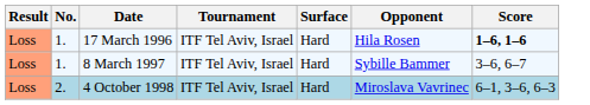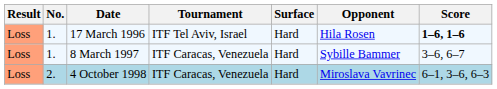 <table class="sortable wikitable" style=font-size:97%>
 <tr>
 <th>Result</th>
 <th>No.</th>
 <th>Date</th>
 <th>Tournament</th>
 <th>Surface</th>
 <th>Opponent</th>
 <th class="unsortable">Score</th>
 </tr>
 <tr bgcolor="#f0f8ff">
 <td style="background:#ffa07a;">Loss</td>
 <td>1.</td>
 <td>17 March 1996</td>
 <td>ITF Tel Aviv, Israel</td>
 <td>Hard</td>
 <td> <a href='#'>Hila Rosen</a></td>
 <td><strong>1–6, 1–6</strong></td>
 </tr>
 <tr style="background:#f0f8ff;">
 <td style="background:#ffa07a;">Loss</td>
 <td>1.</td>
 <td>8 March 1997</td>
-<td>ITF Tel Aviv, Israel</td>
+<td>ITF Caracas, Venezuela</td>
 <td>Hard</td>
 <td> <a href='#'>Sybille Bammer</a></td>
 <td>3–6, 6–7</td>
 </tr>
 <tr bgcolor="lightblue">
 <td style="background:#ffa07a;">Loss</td>
 <td>2.</td>
 <td>4 October 1998</td>
-<td>ITF Tel Aviv, Israel</td>
+<td>ITF Caracas, Venezuela</td>
 <td>Hard</td>
 <td> <a href='#'>Miroslava Vavrinec</a></td>
 <td>6–1, 3–6, 6–3</td>
 </tr>
 </table>
